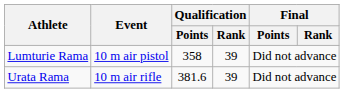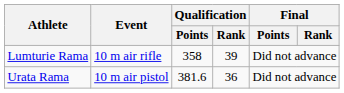 <table class="wikitable" style="font-size:90%">
 <tr>
 <th rowspan="2">Athlete</th>
 <th rowspan="2">Event</th>
 <th colspan=2>Qualification</th>
 <th colspan=2>Final</th>
 </tr>
 <tr style="font-size:95%">
 <th>Points</th>
 <th>Rank</th>
 <th>Points</th>
 <th>Rank</th>
 </tr>
 <tr align=center>
 <td align=left><a href='#'>Lumturie Rama</a></td>
-<td align=left><a href='#'>10 m air pistol</a></td>
+<td align=left><a href='#'>10 m air rifle</a></td>
 <td>358</td>
 <td>39</td>
 <td colspan=2 align=center>Did not advance</td>
 </tr>
 <tr align=center>
 <td align=left><a href='#'>Urata Rama</a></td>
-<td align=left><a href='#'>10 m air rifle</a></td>
+<td align=left><a href='#'>10 m air pistol</a></td>
 <td>381.6</td>
-<td>39</td>
+<td>36</td>
 <td colspan=2 align=center>Did not advance</td>
 </tr>
 </table>
